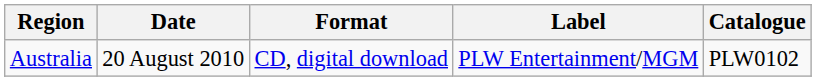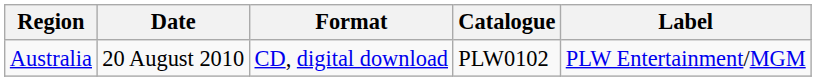 <table class="wikitable">
 <tr>
 <th>Region</th>
 <th>Date</th>
 <th>Format</th>
+<th>Catalogue</th>
 <th>Label</th>
-<th>Catalogue</th>
 </tr>
 <tr>
 <td><a href='#'>Australia</a></td>
 <td>20 August 2010</td>
 <td><a href='#'>CD</a>, <a href='#'>digital download</a></td>
+<td>PLW0102</td>
 <td><a href='#'>PLW Entertainment</a>/<a href='#'>MGM</a></td>
-<td>PLW0102</td>
 </tr>
 </table>
